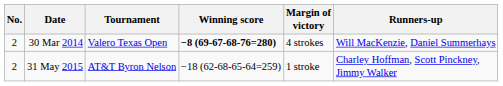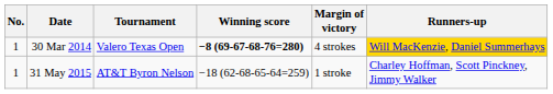 <table class="wikitable" style="font-size:95%;">
 <tr>
 <th>No.</th>
 <th>Date</th>
 <th>Tournament</th>
 <th>Winning score</th>
 <th>Margin of<br>victory</th>
 <th>Runners-up</th>
 </tr>
 <tr>
-<td align=center>2</td>
+<td align=center>1</td>
 <td align=right>30 Mar <a href='#'>2014</a></td>
 <td><a href='#'>Valero Texas Open</a></td>
 <td><strong>−8 (69-67-68-76=280)</strong></td>
 <td>4 strokes</td>
-<td> <a href='#'>Will MacKenzie</a>,  <a href='#'>Daniel Summerhays</a></td>
+<td style="background: gold;"> <a href='#'>Will MacKenzie</a>,  <a href='#'>Daniel Summerhays</a></td>
 </tr>
 <tr>
-<td align=center>2</td>
+<td align=center>1</td>
 <td align=right>31 May <a href='#'>2015</a></td>
 <td><a href='#'>AT&T Byron Nelson</a></td>
 <td>−18 (62-68-65-64=259)</td>
 <td>1 stroke</td>
 <td> <a href='#'>Charley Hoffman</a>,  <a href='#'>Scott Pinckney</a>,<br> <a href='#'>Jimmy Walker</a></td>
 </tr>
 </table>
